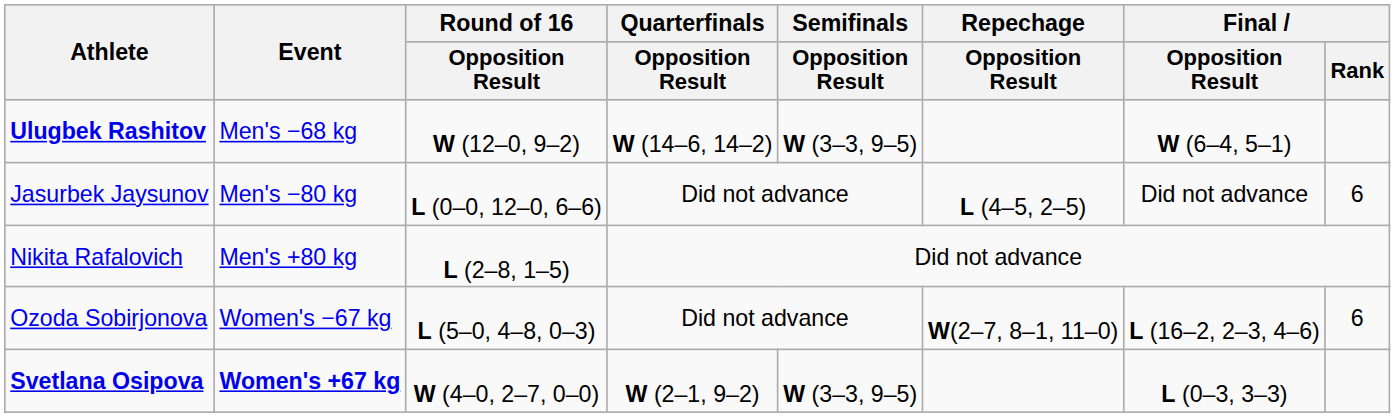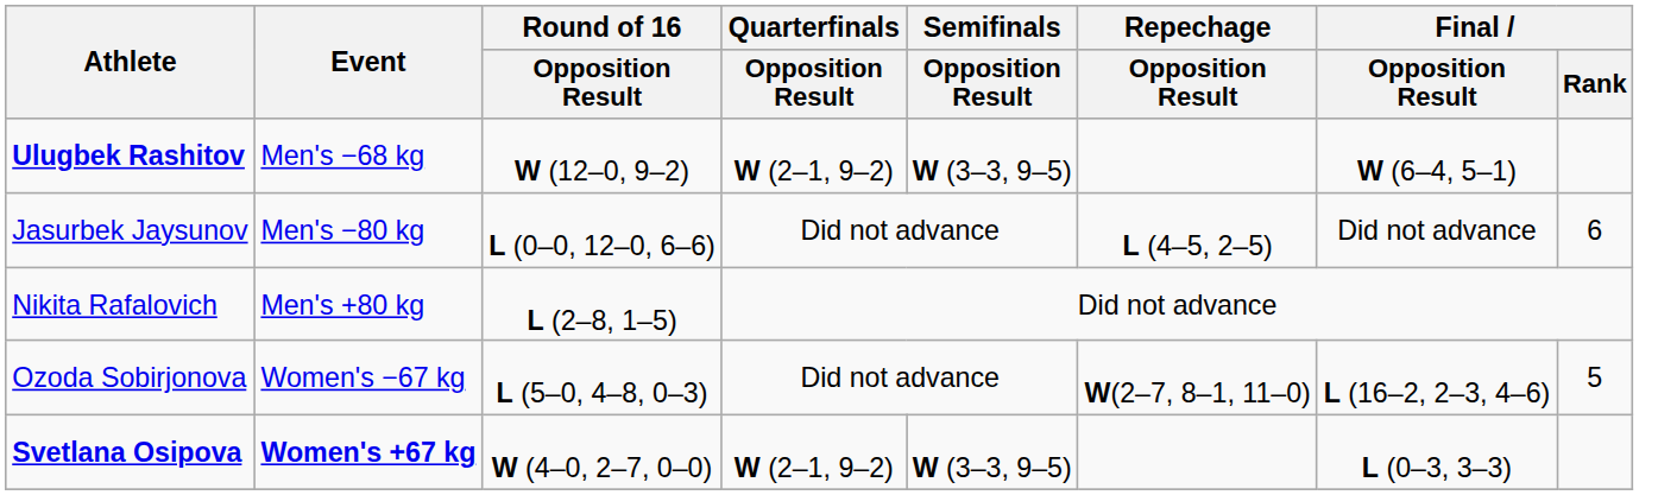 <table class=wikitable style=font-size:90%;text-align:center>
 <tr>
 <th rowspan=2>Athlete</th>
 <th rowspan=2>Event</th>
 <th>Round of 16</th>
 <th>Quarterfinals</th>
 <th>Semifinals</th>
 <th>Repechage</th>
 <th colspan=2>Final / </th>
 </tr>
 <tr style=font-size:95%>
 <th>Opposition<br>Result</th>
 <th>Opposition<br>Result</th>
 <th>Opposition<br>Result</th>
 <th>Opposition<br>Result</th>
 <th>Opposition<br>Result</th>
 <th>Rank</th>
 </tr>
 <tr>
 <td align=left><strong><a href='#'>Ulugbek Rashitov</a></strong></td>
 <td align=left><a href='#'>Men's −68 kg</a></td>
 <td><br> <strong>W</strong> (12–0, 9–2)</td>
-<td><br> <strong>W</strong> (14–6, 14–2)</td>
+<td><br> <strong>W</strong> (2–1, 9–2)</td>
 <td><br> <strong>W</strong> (3–3, 9–5)</td>
 <td></td>
 <td><br> <strong>W</strong> (6–4, 5–1)</td>
 <td></td>
 </tr>
 <tr>
 <td align=left><a href='#'>Jasurbek Jaysunov</a></td>
 <td align=left><a href='#'>Men's −80 kg</a></td>
 <td><br><strong>L</strong> (0–0, 12–0, 6–6)</td>
 <td colspan=2>Did not advance</td>
 <td><br> <strong>L</strong> (4–5, 2–5)</td>
 <td colspan=1>Did not advance</td>
 <td>6</td>
 </tr>
 <tr>
 <td align=left><a href='#'>Nikita Rafalovich</a></td>
 <td align=left><a href='#'>Men's +80 kg</a></td>
 <td><br> <strong>L</strong> (2–8, 1–5)</td>
 <td colspan=5>Did not advance</td>
 </tr>
 <tr>
 <td align=left><a href='#'>Ozoda Sobirjonova</a></td>
 <td align=left><a href='#'>Women's −67 kg</a></td>
 <td><br><strong>L</strong> (5–0, 4–8, 0–3)</td>
 <td colspan=2>Did not advance</td>
 <td><br><strong>W</strong>(2–7, 8–1, 11–0)</td>
 <td><br><strong>L</strong> (16–2, 2–3, 4–6)</td>
-<td>6</td>
+<td>5</td>
 </tr>
 <tr>
 <td align=left><strong><a href='#'>Svetlana Osipova</a></strong></td>
 <td align=left><strong><a href='#'>Women's +67 kg</a></strong></td>
 <td><br> <strong>W</strong> (4–0, 2–7, 0–0)</td>
 <td><br> <strong>W</strong> (2–1, 9–2)</td>
 <td><br> <strong>W</strong> (3–3, 9–5)</td>
 <td></td>
 <td><br> <strong>L</strong> (0–3, 3–3)</td>
 <td></td>
 </tr>
 </table>
